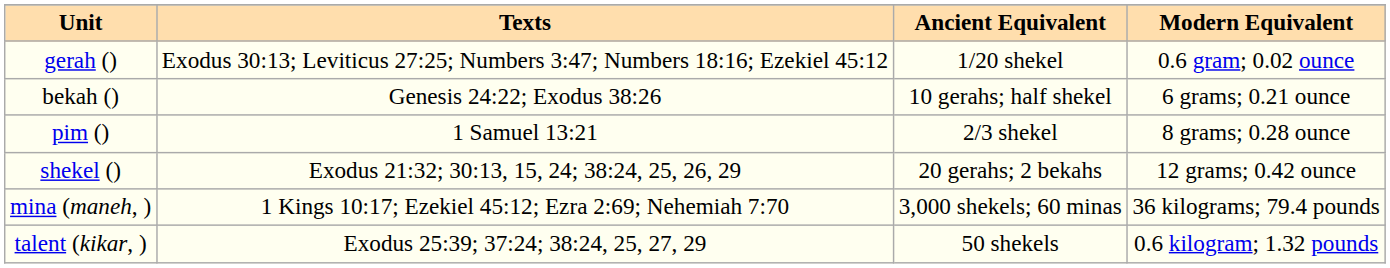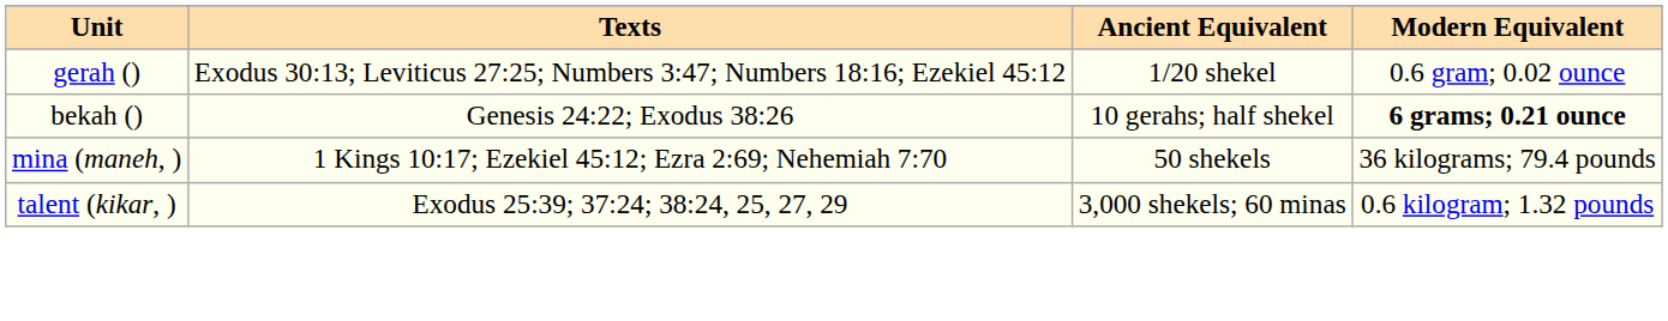 <table class="wikitable" style="background:Ivory; text-align:center">
 <tr>
 </tr>
 <tr>
 <th style="background:Navajowhite;">Unit</th>
 <th style="background:Navajowhite;">Texts</th>
 <th style="background:Navajowhite;">Ancient Equivalent</th>
 <th style="background:Navajowhite;">Modern Equivalent</th>
 </tr>
 <tr>
 <td><a href='#'>gerah</a> ()</td>
 <td>Exodus 30:13; Leviticus 27:25; Numbers 3:47; Numbers 18:16; Ezekiel 45:12</td>
 <td>1/20 shekel</td>
 <td>0.6 <a href='#'>gram</a>; 0.02 <a href='#'>ounce</a></td>
 </tr>
 <tr>
 <td>bekah ()</td>
 <td>Genesis 24:22; Exodus 38:26</td>
 <td>10 gerahs; half shekel</td>
-<td>6 grams; 0.21 ounce</td>
-</tr>
-<tr>
-<td><a href='#'>pim</a> ()</td>
-<td>1 Samuel 13:21</td>
-<td>2/3 shekel</td>
-<td>8 grams; 0.28 ounce</td>
-</tr>
-<tr>
-<td><a href='#'>shekel</a> ()</td>
-<td>Exodus 21:32; 30:13, 15, 24; 38:24, 25, 26, 29</td>
-<td>20 gerahs; 2 bekahs</td>
-<td>12 grams; 0.42 ounce</td>
+<td><strong>6 grams; 0.21 ounce</strong></td>
 </tr>
 <tr>
 <td><a href='#'>mina</a> (<em>maneh</em>, )</td>
 <td>1 Kings 10:17; Ezekiel 45:12; Ezra 2:69; Nehemiah 7:70</td>
-<td>3,000 shekels; 60 minas</td>
+<td>50 shekels</td>
 <td>36 kilograms; 79.4 pounds</td>
 </tr>
 <tr>
 <td><a href='#'>talent</a> (<em>kikar</em>, )</td>
 <td>Exodus 25:39; 37:24; 38:24, 25, 27, 29</td>
-<td>50 shekels</td>
+<td>3,000 shekels; 60 minas</td>
 <td>0.6 <a href='#'>kilogram</a>; 1.32 <a href='#'>pounds</a></td>
 </tr>
 </table>
